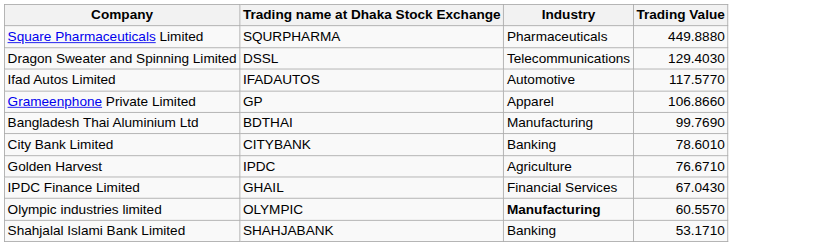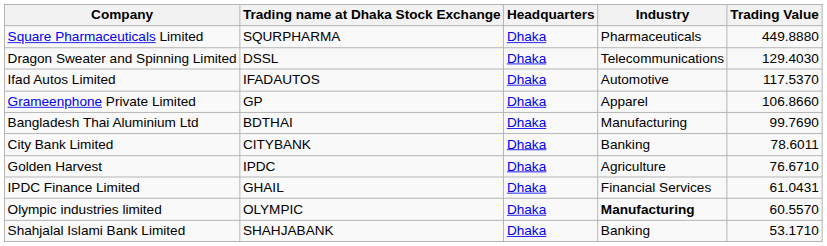 <table class="wikitable sortable static-row-numbers static-row-header-text">
 <tr>
 <th>Company</th>
 <th>Trading name at Dhaka Stock Exchange</th>
+<th>Headquarters</th>
 <th>Industry</th>
 <th>Trading Value</th>
 </tr>
 <tr>
 <td><a href='#'>Square Pharmaceuticals</a> Limited</td>
 <td>SQURPHARMA</td>
+<td><a href='#'>Dhaka</a></td>
 <td>Pharmaceuticals</td>
 <td align="right">449.8880</td>
 </tr>
 <tr>
 <td>Dragon Sweater and Spinning Limited</td>
 <td>DSSL</td>
+<td><a href='#'>Dhaka</a></td>
 <td>Telecommunications</td>
 <td align="right">129.4030</td>
 </tr>
 <tr>
 <td>Ifad Autos Limited</td>
 <td>IFADAUTOS</td>
+<td><a href='#'>Dhaka</a></td>
 <td>Automotive</td>
-<td align="right">117.5770</td>
+<td align="right">117.5370</td>
 </tr>
 <tr>
 <td><a href='#'>Grameenphone</a> Private Limited</td>
 <td>GP</td>
+<td><a href='#'>Dhaka</a></td>
 <td>Apparel</td>
 <td align="right">106.8660</td>
 </tr>
 <tr>
 <td>Bangladesh Thai Aluminium Ltd</td>
 <td>BDTHAI</td>
+<td><a href='#'>Dhaka</a></td>
 <td>Manufacturing</td>
 <td align="right">99.7690</td>
 </tr>
 <tr>
 <td>City Bank Limited</td>
 <td>CITYBANK</td>
+<td><a href='#'>Dhaka</a></td>
 <td>Banking</td>
-<td align="right">78.6010</td>
+<td align="right">78.6011</td>
 </tr>
 <tr>
 <td>Golden Harvest</td>
 <td>IPDC</td>
+<td><a href='#'>Dhaka</a></td>
 <td>Agriculture</td>
 <td align="right">76.6710</td>
 </tr>
 <tr>
 <td>IPDC Finance Limited</td>
 <td>GHAIL</td>
+<td><a href='#'>Dhaka</a></td>
 <td>Financial Services</td>
-<td align="right">67.0430</td>
+<td align="right">61.0431</td>
 </tr>
 <tr>
 <td>Olympic industries limited</td>
 <td>OLYMPIC</td>
+<td><a href='#'>Dhaka</a></td>
 <td><strong>Manufacturing</strong></td>
 <td align="right">60.5570</td>
 </tr>
 <tr>
 <td>Shahjalal Islami Bank Limited</td>
 <td>SHAHJABANK</td>
+<td><a href='#'>Dhaka</a></td>
 <td>Banking</td>
 <td align="right">53.1710</td>
 </tr>
 </table>
